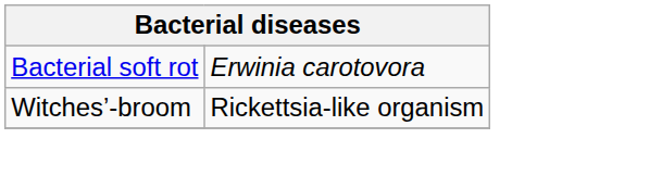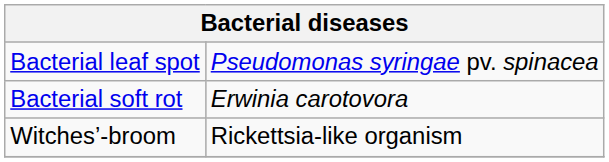 <table class="wikitable" style="clear">
 <tr>
 <th colspan=2><strong>Bacterial diseases</strong><br></th>
+</tr>
+<tr>
+<td><a href='#'>Bacterial leaf spot</a></td>
+<td><em><a href='#'>Pseudomonas syringae</a></em> pv. <em>spinacea</em></td>
 </tr>
 <tr>
 <td><a href='#'>Bacterial soft rot</a></td>
 <td><em>Erwinia carotovora</em></td>
 </tr>
 <tr>
 <td>Witches’-broom</td>
 <td>Rickettsia-like organism</td>
 </tr>
 <tr>
 </tr>
 </table>
